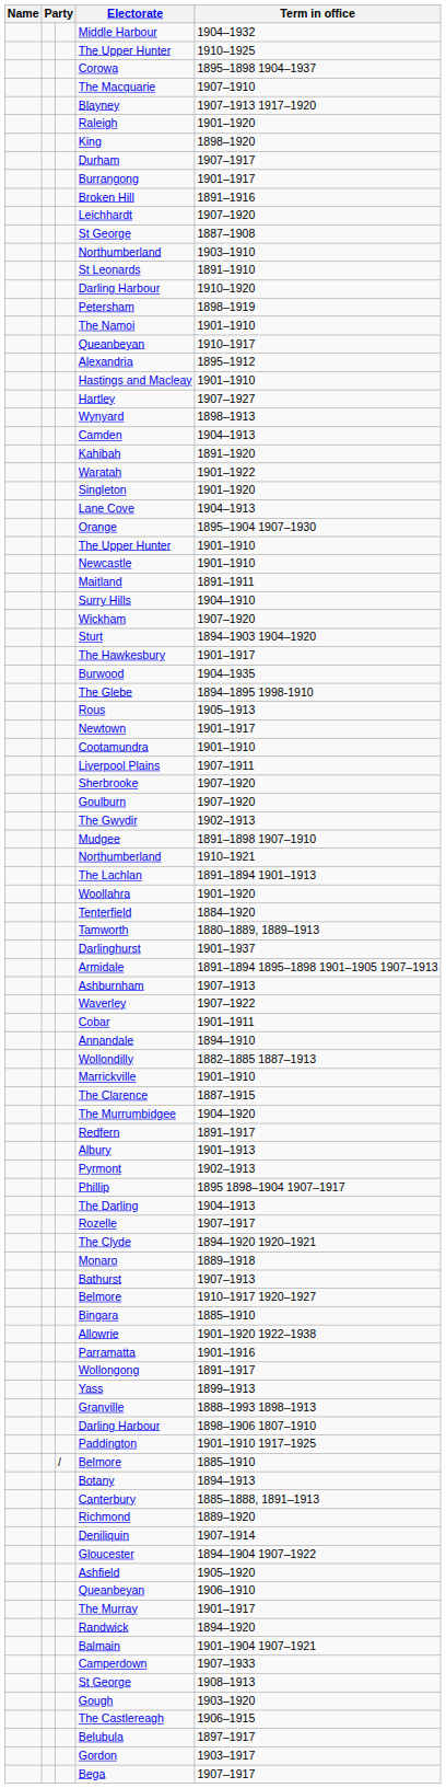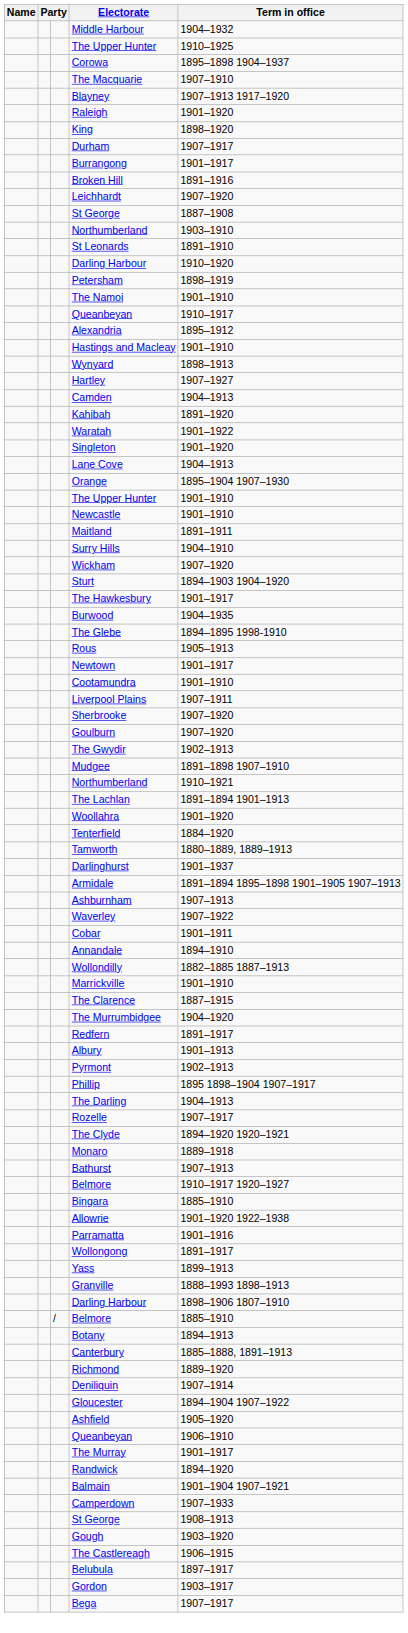 <table class="wikitable sortable">
 <tr>
 <th><strong>Name</strong></th>
 <th colspan=2><strong>Party</strong></th>
 <th><strong><a href='#'>Electorate</a></strong></th>
 <th><strong>Term in office</strong></th>
 </tr>
 <tr>
 <td></td>
 <td> </td>
 <td></td>
 <td><a href='#'>Middle Harbour</a></td>
 <td>1904–1932</td>
 </tr>
 <tr>
 <td> </td>
 <td> </td>
 <td></td>
 <td><a href='#'>The Upper Hunter</a></td>
 <td>1910–1925</td>
 </tr>
 <tr>
 <td></td>
 <td> </td>
 <td></td>
 <td><a href='#'>Corowa</a></td>
 <td>1895–1898 1904–1937</td>
 </tr>
 <tr>
 <td></td>
 <td> </td>
 <td></td>
 <td><a href='#'>The Macquarie</a></td>
 <td>1907–1910</td>
 </tr>
 <tr>
 <td></td>
 <td> </td>
 <td></td>
 <td><a href='#'>Blayney</a></td>
 <td>1907–1913 1917–1920</td>
 </tr>
 <tr>
 <td></td>
 <td> </td>
 <td></td>
 <td><a href='#'>Raleigh</a></td>
 <td>1901–1920</td>
 </tr>
 <tr>
 <td></td>
 <td> </td>
 <td></td>
 <td><a href='#'>King</a></td>
 <td>1898–1920</td>
 </tr>
 <tr>
 <td></td>
 <td> </td>
 <td></td>
 <td><a href='#'>Durham</a></td>
 <td>1907–1917</td>
 </tr>
 <tr>
 <td></td>
 <td> </td>
 <td></td>
 <td><a href='#'>Burrangong</a></td>
 <td>1901–1917</td>
 </tr>
 <tr>
 <td></td>
 <td> </td>
 <td></td>
 <td><a href='#'>Broken Hill</a></td>
 <td>1891–1916</td>
 </tr>
 <tr>
 <td></td>
 <td> </td>
 <td></td>
 <td><a href='#'>Leichhardt</a></td>
 <td>1907–1920</td>
 </tr>
 <tr>
 <td> </td>
 <td> </td>
 <td></td>
 <td><a href='#'>St George</a></td>
 <td>1887–1908</td>
 </tr>
 <tr>
 <td> </td>
 <td> </td>
 <td></td>
 <td><a href='#'>Northumberland</a></td>
 <td>1903–1910</td>
 </tr>
 <tr>
 <td></td>
 <td> </td>
 <td></td>
 <td><a href='#'>St Leonards</a></td>
 <td>1891–1910</td>
 </tr>
 <tr>
 <td> </td>
 <td> </td>
 <td></td>
 <td><a href='#'>Darling Harbour</a></td>
 <td>1910–1920</td>
 </tr>
 <tr>
 <td></td>
 <td> </td>
 <td></td>
 <td><a href='#'>Petersham</a></td>
 <td>1898–1919</td>
 </tr>
 <tr>
 <td></td>
 <td> </td>
 <td></td>
 <td><a href='#'>The Namoi</a></td>
 <td>1901–1910</td>
 </tr>
 <tr>
 <td> </td>
 <td> </td>
 <td></td>
 <td><a href='#'>Queanbeyan</a></td>
 <td>1910–1917</td>
 </tr>
 <tr>
 <td></td>
 <td> </td>
 <td></td>
 <td><a href='#'>Alexandria</a></td>
 <td>1895–1912</td>
 </tr>
 <tr>
 <td></td>
 <td> </td>
 <td></td>
 <td><a href='#'>Hastings and Macleay</a></td>
 <td>1901–1910</td>
 </tr>
 <tr>
 <td></td>
 <td> </td>
 <td></td>
-<td><a href='#'>Hartley</a></td>
-<td>1907–1927</td>
+<td><a href='#'>Wynyard</a></td>
+<td>1898–1913</td>
 </tr>
 <tr>
 <td></td>
 <td> </td>
 <td></td>
-<td><a href='#'>Wynyard</a></td>
-<td>1898–1913</td>
+<td><a href='#'>Hartley</a></td>
+<td>1907–1927</td>
 </tr>
 <tr>
 <td></td>
 <td> </td>
 <td></td>
 <td><a href='#'>Camden</a></td>
 <td>1904–1913</td>
 </tr>
 <tr>
 <td></td>
 <td> </td>
 <td></td>
 <td><a href='#'>Kahibah</a></td>
 <td>1891–1920</td>
 </tr>
 <tr>
 <td></td>
 <td> </td>
 <td></td>
 <td><a href='#'>Waratah</a></td>
 <td>1901–1922</td>
 </tr>
 <tr>
 <td></td>
 <td> </td>
 <td></td>
 <td><a href='#'>Singleton</a></td>
 <td>1901–1920</td>
 </tr>
 <tr>
 <td></td>
 <td> </td>
 <td></td>
 <td><a href='#'>Lane Cove</a></td>
 <td>1904–1913</td>
 </tr>
 <tr>
 <td></td>
 <td> </td>
 <td></td>
 <td><a href='#'>Orange</a></td>
 <td>1895–1904 1907–1930</td>
 </tr>
 <tr>
 <td> </td>
 <td> </td>
 <td></td>
 <td><a href='#'>The Upper Hunter</a></td>
 <td>1901–1910</td>
 </tr>
 <tr>
 <td></td>
 <td> </td>
 <td></td>
 <td><a href='#'>Newcastle</a></td>
 <td>1901–1910</td>
 </tr>
 <tr>
 <td></td>
 <td> </td>
 <td></td>
 <td><a href='#'>Maitland</a></td>
 <td>1891–1911</td>
 </tr>
 <tr>
 <td></td>
 <td> </td>
 <td></td>
 <td><a href='#'>Surry Hills</a></td>
 <td>1904–1910</td>
 </tr>
 <tr>
 <td></td>
 <td> </td>
 <td></td>
 <td><a href='#'>Wickham</a></td>
 <td>1907–1920</td>
 </tr>
 <tr>
 <td> </td>
 <td> </td>
 <td></td>
 <td><a href='#'>Sturt</a></td>
 <td>1894–1903 1904–1920</td>
 </tr>
 <tr>
 <td></td>
 <td> </td>
 <td></td>
 <td><a href='#'>The Hawkesbury</a></td>
 <td>1901–1917</td>
 </tr>
 <tr>
 <td></td>
 <td> </td>
 <td></td>
 <td><a href='#'>Burwood</a></td>
 <td>1904–1935</td>
 </tr>
 <tr>
 <td></td>
 <td> </td>
 <td></td>
 <td><a href='#'>The Glebe</a></td>
 <td>1894–1895 1998-1910</td>
 </tr>
 <tr>
 <td></td>
 <td> </td>
 <td></td>
 <td><a href='#'>Rous</a></td>
 <td>1905–1913</td>
 </tr>
 <tr>
 <td></td>
 <td> </td>
 <td></td>
 <td><a href='#'>Newtown</a></td>
 <td>1901–1917</td>
 </tr>
 <tr>
 <td></td>
 <td> </td>
 <td></td>
 <td><a href='#'>Cootamundra</a></td>
 <td>1901–1910</td>
 </tr>
 <tr>
 <td></td>
 <td> </td>
 <td></td>
 <td><a href='#'>Liverpool Plains</a></td>
 <td>1907–1911</td>
 </tr>
 <tr>
 <td></td>
 <td> </td>
 <td></td>
 <td><a href='#'>Sherbrooke</a></td>
 <td>1907–1920</td>
 </tr>
 <tr>
 <td></td>
 <td> </td>
 <td></td>
 <td><a href='#'>Goulburn</a></td>
 <td>1907–1920</td>
 </tr>
 <tr>
 <td></td>
 <td> </td>
 <td></td>
 <td><a href='#'>The Gwydir</a></td>
 <td>1902–1913</td>
 </tr>
 <tr>
 <td></td>
 <td> </td>
 <td></td>
 <td><a href='#'>Mudgee</a></td>
 <td>1891–1898 1907–1910</td>
 </tr>
 <tr>
 <td> </td>
 <td> </td>
 <td></td>
 <td><a href='#'>Northumberland</a></td>
 <td>1910–1921</td>
 </tr>
 <tr>
 <td></td>
 <td> </td>
 <td></td>
 <td><a href='#'>The Lachlan</a></td>
 <td>1891–1894 1901–1913</td>
 </tr>
 <tr>
 <td></td>
 <td> </td>
 <td></td>
 <td><a href='#'>Woollahra</a></td>
 <td>1901–1920</td>
 </tr>
 <tr>
 <td></td>
 <td> </td>
 <td></td>
 <td><a href='#'>Tenterfield</a></td>
 <td>1884–1920</td>
 </tr>
 <tr>
 <td></td>
 <td> </td>
 <td></td>
 <td><a href='#'>Tamworth</a></td>
 <td>1880–1889, 1889–1913</td>
 </tr>
 <tr>
 <td></td>
 <td> </td>
 <td></td>
 <td><a href='#'>Darlinghurst</a></td>
 <td>1901–1937</td>
 </tr>
 <tr>
 <td></td>
 <td> </td>
 <td></td>
 <td><a href='#'>Armidale</a></td>
 <td>1891–1894 1895–1898 1901–1905 1907–1913</td>
 </tr>
 <tr>
 <td></td>
 <td> </td>
 <td></td>
 <td><a href='#'>Ashburnham</a></td>
 <td>1907–1913</td>
 </tr>
 <tr>
 <td></td>
 <td> </td>
 <td></td>
 <td><a href='#'>Waverley</a></td>
 <td>1907–1922</td>
 </tr>
 <tr>
 <td></td>
 <td> </td>
 <td></td>
 <td><a href='#'>Cobar</a></td>
 <td>1901–1911</td>
 </tr>
 <tr>
 <td></td>
 <td> </td>
 <td></td>
 <td><a href='#'>Annandale</a></td>
 <td>1894–1910</td>
 </tr>
 <tr>
 <td></td>
 <td> </td>
 <td></td>
 <td><a href='#'>Wollondilly</a></td>
 <td>1882–1885 1887–1913</td>
 </tr>
 <tr>
 <td></td>
 <td> </td>
 <td></td>
 <td><a href='#'>Marrickville</a></td>
 <td>1901–1910</td>
 </tr>
 <tr>
 <td></td>
 <td> </td>
 <td></td>
 <td><a href='#'>The Clarence</a></td>
 <td>1887–1915</td>
 </tr>
 <tr>
 <td></td>
 <td> </td>
 <td></td>
 <td><a href='#'>The Murrumbidgee</a></td>
 <td>1904–1920</td>
 </tr>
 <tr>
 <td></td>
 <td> </td>
 <td></td>
 <td><a href='#'>Redfern</a></td>
 <td>1891–1917</td>
 </tr>
 <tr>
 <td></td>
 <td> </td>
 <td></td>
 <td><a href='#'>Albury</a></td>
 <td>1901–1913</td>
 </tr>
 <tr>
 <td></td>
 <td> </td>
 <td></td>
 <td><a href='#'>Pyrmont</a></td>
 <td>1902–1913</td>
 </tr>
 <tr>
 <td></td>
 <td> </td>
 <td></td>
 <td><a href='#'>Phillip</a></td>
 <td>1895 1898–1904 1907–1917</td>
 </tr>
 <tr>
 <td></td>
 <td> </td>
 <td></td>
 <td><a href='#'>The Darling</a></td>
 <td>1904–1913</td>
 </tr>
 <tr>
 <td></td>
 <td> </td>
 <td></td>
 <td><a href='#'>Rozelle</a></td>
 <td>1907–1917</td>
 </tr>
 <tr>
 <td></td>
 <td> </td>
 <td></td>
 <td><a href='#'>The Clyde</a></td>
 <td>1894–1920 1920–1921</td>
 </tr>
 <tr>
 <td></td>
 <td> </td>
 <td></td>
 <td><a href='#'>Monaro</a></td>
 <td>1889–1918</td>
 </tr>
 <tr>
 <td></td>
 <td> </td>
 <td></td>
 <td><a href='#'>Bathurst</a></td>
 <td>1907–1913</td>
 </tr>
 <tr>
 <td> </td>
 <td> </td>
 <td></td>
 <td><a href='#'>Belmore</a></td>
 <td>1910–1917 1920–1927</td>
 </tr>
 <tr>
 <td></td>
 <td> </td>
 <td></td>
 <td><a href='#'>Bingara</a></td>
 <td>1885–1910</td>
 </tr>
 <tr>
 <td></td>
 <td> </td>
 <td></td>
 <td><a href='#'>Allowrie</a></td>
 <td>1901–1920 1922–1938</td>
 </tr>
 <tr>
 <td></td>
 <td> </td>
 <td></td>
 <td><a href='#'>Parramatta</a></td>
 <td>1901–1916</td>
 </tr>
 <tr>
 <td></td>
 <td> </td>
 <td></td>
 <td><a href='#'>Wollongong</a></td>
 <td>1891–1917</td>
 </tr>
 <tr>
 <td></td>
 <td> </td>
 <td></td>
 <td><a href='#'>Yass</a></td>
 <td>1899–1913</td>
 </tr>
 <tr>
 <td></td>
 <td> </td>
 <td></td>
 <td><a href='#'>Granville</a></td>
 <td>1888–1993 1898–1913</td>
 </tr>
 <tr>
 <td> </td>
 <td> </td>
 <td></td>
 <td><a href='#'>Darling Harbour</a></td>
 <td>1898–1906 1807–1910</td>
 </tr>
 <tr>
-<td></td>
-<td> </td>
-<td></td>
-<td><a href='#'>Paddington</a></td>
-<td>1901–1910 1917–1925</td>
-</tr>
-<tr>
 <td> </td>
 <td> </td>
 <td> /  </td>
 <td><a href='#'>Belmore</a></td>
 <td>1885–1910</td>
 </tr>
 <tr>
 <td></td>
 <td> </td>
 <td></td>
 <td><a href='#'>Botany</a></td>
 <td>1894–1913</td>
 </tr>
 <tr>
 <td></td>
 <td> </td>
 <td></td>
 <td><a href='#'>Canterbury</a></td>
 <td>1885–1888, 1891–1913</td>
 </tr>
 <tr>
 <td></td>
 <td> </td>
 <td></td>
 <td><a href='#'>Richmond</a></td>
 <td>1889–1920</td>
 </tr>
 <tr>
 <td></td>
 <td> </td>
 <td></td>
 <td><a href='#'>Deniliquin</a></td>
 <td>1907–1914</td>
 </tr>
 <tr>
 <td></td>
 <td> </td>
 <td></td>
 <td><a href='#'>Gloucester</a></td>
 <td>1894–1904 1907–1922</td>
 </tr>
 <tr>
 <td></td>
 <td> </td>
 <td></td>
 <td><a href='#'>Ashfield</a></td>
 <td>1905–1920</td>
 </tr>
 <tr>
 <td> </td>
 <td> </td>
 <td></td>
 <td><a href='#'>Queanbeyan</a></td>
 <td>1906–1910</td>
 </tr>
 <tr>
 <td></td>
 <td> </td>
 <td></td>
 <td><a href='#'>The Murray</a></td>
 <td>1901–1917</td>
 </tr>
 <tr>
 <td></td>
 <td> </td>
 <td></td>
 <td><a href='#'>Randwick</a></td>
 <td>1894–1920</td>
 </tr>
 <tr>
 <td></td>
 <td> </td>
 <td></td>
 <td><a href='#'>Balmain</a></td>
 <td>1901–1904 1907–1921</td>
 </tr>
 <tr>
 <td></td>
 <td> </td>
 <td></td>
 <td><a href='#'>Camperdown</a></td>
 <td>1907–1933</td>
 </tr>
 <tr>
 <td> </td>
 <td> </td>
 <td></td>
 <td><a href='#'>St George</a></td>
 <td>1908–1913</td>
 </tr>
 <tr>
 <td></td>
 <td> </td>
 <td></td>
 <td><a href='#'>Gough</a></td>
 <td>1903–1920</td>
 </tr>
 <tr>
 <td></td>
 <td> </td>
 <td></td>
 <td><a href='#'>The Castlereagh</a></td>
 <td>1906–1915</td>
 </tr>
 <tr>
 <td></td>
 <td> </td>
 <td></td>
 <td><a href='#'>Belubula</a></td>
 <td>1897–1917</td>
 </tr>
 <tr>
 <td></td>
 <td> </td>
 <td></td>
 <td><a href='#'>Gordon</a></td>
 <td>1903–1917</td>
 </tr>
 <tr>
 <td></td>
 <td> </td>
 <td></td>
 <td><a href='#'>Bega</a></td>
 <td>1907–1917</td>
 </tr>
 </table>
